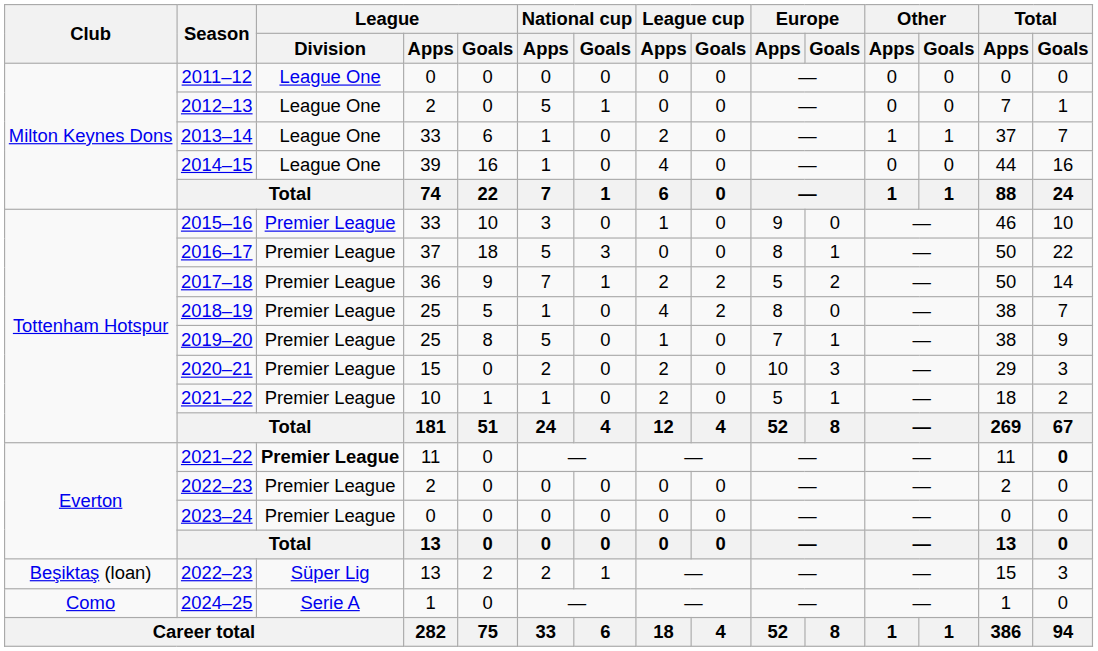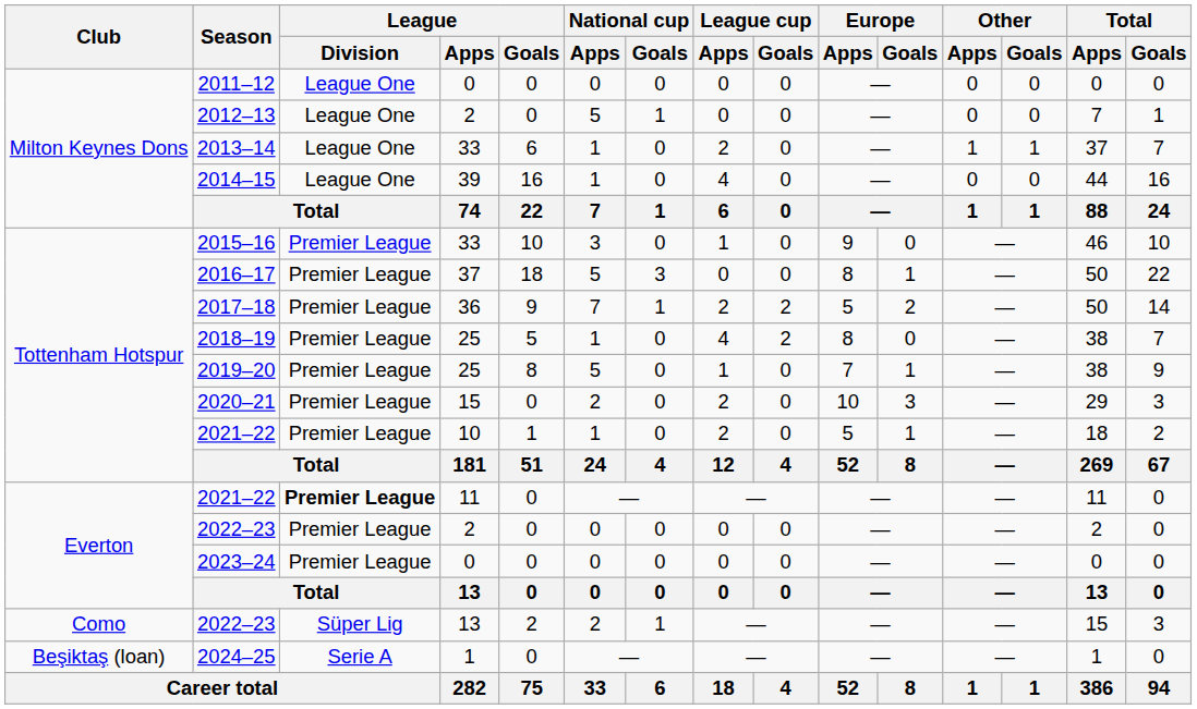 <table class=wikitable style=text-align:center>
 <tr>
 <th rowspan="2">Club</th>
 <th rowspan="2">Season</th>
 <th colspan="3">League</th>
 <th colspan="2">National cup</th>
 <th colspan="2">League cup</th>
 <th colspan="2">Europe</th>
 <th colspan="2">Other</th>
 <th colspan="2">Total</th>
 </tr>
 <tr>
 <th>Division</th>
 <th>Apps</th>
 <th>Goals</th>
 <th>Apps</th>
 <th>Goals</th>
 <th>Apps</th>
 <th>Goals</th>
 <th>Apps</th>
 <th>Goals</th>
 <th>Apps</th>
 <th>Goals</th>
 <th>Apps</th>
 <th>Goals</th>
 </tr>
 <tr>
 <td rowspan="5"><a href='#'>Milton Keynes Dons</a></td>
 <td><a href='#'>2011–12</a></td>
 <td><a href='#'>League One</a></td>
 <td>0</td>
 <td>0</td>
 <td>0</td>
 <td>0</td>
 <td>0</td>
 <td>0</td>
 <td colspan="2">—</td>
 <td>0</td>
 <td>0</td>
 <td>0</td>
 <td>0</td>
 </tr>
 <tr>
 <td><a href='#'>2012–13</a></td>
 <td>League One</td>
 <td>2</td>
 <td>0</td>
 <td>5</td>
 <td>1</td>
 <td>0</td>
 <td>0</td>
 <td colspan="2">—</td>
 <td>0</td>
 <td>0</td>
 <td>7</td>
 <td>1</td>
 </tr>
 <tr>
 <td><a href='#'>2013–14</a></td>
 <td>League One</td>
 <td>33</td>
 <td>6</td>
 <td>1</td>
 <td>0</td>
 <td>2</td>
 <td>0</td>
 <td colspan="2">—</td>
 <td>1</td>
 <td>1</td>
 <td>37</td>
 <td>7</td>
 </tr>
 <tr>
 <td><a href='#'>2014–15</a></td>
 <td>League One</td>
 <td>39</td>
 <td>16</td>
 <td>1</td>
 <td>0</td>
 <td>4</td>
 <td>0</td>
 <td colspan="2">—</td>
 <td>0</td>
 <td>0</td>
 <td>44</td>
 <td>16</td>
 </tr>
 <tr>
 <th colspan="2">Total</th>
 <th>74</th>
 <th>22</th>
 <th>7</th>
 <th>1</th>
 <th>6</th>
 <th>0</th>
 <th colspan="2">—</th>
 <th>1</th>
 <th>1</th>
 <th>88</th>
 <th>24</th>
 </tr>
 <tr>
 <td rowspan="8"><a href='#'>Tottenham Hotspur</a></td>
 <td><a href='#'>2015–16</a></td>
 <td><a href='#'>Premier League</a></td>
 <td>33</td>
 <td>10</td>
 <td>3</td>
 <td>0</td>
 <td>1</td>
 <td>0</td>
 <td>9</td>
 <td>0</td>
 <td colspan="2">—</td>
 <td>46</td>
 <td>10</td>
 </tr>
 <tr>
 <td><a href='#'>2016–17</a></td>
 <td>Premier League</td>
 <td>37</td>
 <td>18</td>
 <td>5</td>
 <td>3</td>
 <td>0</td>
 <td>0</td>
 <td>8</td>
 <td>1</td>
 <td colspan="2">—</td>
 <td>50</td>
 <td>22</td>
 </tr>
 <tr>
 <td><a href='#'>2017–18</a></td>
 <td>Premier League</td>
 <td>36</td>
 <td>9</td>
 <td>7</td>
 <td>1</td>
 <td>2</td>
 <td>2</td>
 <td>5</td>
 <td>2</td>
 <td colspan="2">—</td>
 <td>50</td>
 <td>14</td>
 </tr>
 <tr>
 <td><a href='#'>2018–19</a></td>
 <td>Premier League</td>
 <td>25</td>
 <td>5</td>
 <td>1</td>
 <td>0</td>
 <td>4</td>
 <td>2</td>
 <td>8</td>
 <td>0</td>
 <td colspan="2">—</td>
 <td>38</td>
 <td>7</td>
 </tr>
 <tr>
 <td><a href='#'>2019–20</a></td>
 <td>Premier League</td>
 <td>25</td>
 <td>8</td>
 <td>5</td>
 <td>0</td>
 <td>1</td>
 <td>0</td>
 <td>7</td>
 <td>1</td>
 <td colspan="2">—</td>
 <td>38</td>
 <td>9</td>
 </tr>
 <tr>
 <td><a href='#'>2020–21</a></td>
 <td>Premier League</td>
 <td>15</td>
 <td>0</td>
 <td>2</td>
 <td>0</td>
 <td>2</td>
 <td>0</td>
 <td>10</td>
 <td>3</td>
 <td colspan="2">—</td>
 <td>29</td>
 <td>3</td>
 </tr>
 <tr>
 <td><a href='#'>2021–22</a></td>
 <td>Premier League</td>
 <td>10</td>
 <td>1</td>
 <td>1</td>
 <td>0</td>
 <td>2</td>
 <td>0</td>
 <td>5</td>
 <td>1</td>
 <td colspan="2">—</td>
 <td>18</td>
 <td>2</td>
 </tr>
 <tr>
 <th colspan="2">Total</th>
 <th>181</th>
 <th>51</th>
 <th>24</th>
 <th>4</th>
 <th>12</th>
 <th>4</th>
 <th>52</th>
 <th>8</th>
 <th colspan="2">—</th>
 <th>269</th>
 <th>67</th>
 </tr>
 <tr>
 <td rowspan="4"><a href='#'>Everton</a></td>
 <td><a href='#'>2021–22</a></td>
 <td><strong>Premier League</strong></td>
 <td>11</td>
 <td>0</td>
 <td colspan="2">—</td>
 <td colspan="2">—</td>
 <td colspan="2">—</td>
 <td colspan="2">—</td>
 <td>11</td>
-<td><strong>0</strong></td>
+<td>0</td>
 </tr>
 <tr>
 <td><a href='#'>2022–23</a></td>
 <td>Premier League</td>
 <td>2</td>
 <td>0</td>
 <td>0</td>
 <td>0</td>
 <td>0</td>
 <td>0</td>
 <td colspan="2">—</td>
 <td colspan="2">—</td>
 <td>2</td>
 <td>0</td>
 </tr>
 <tr>
 <td><a href='#'>2023–24</a></td>
 <td>Premier League</td>
 <td>0</td>
 <td>0</td>
 <td>0</td>
 <td>0</td>
 <td>0</td>
 <td>0</td>
 <td colspan="2">—</td>
 <td colspan="2">—</td>
 <td>0</td>
 <td>0</td>
 </tr>
 <tr>
 <th colspan="2">Total</th>
 <th>13</th>
 <th>0</th>
 <th>0</th>
 <th>0</th>
 <th>0</th>
 <th>0</th>
 <th colspan="2">—</th>
 <th colspan="2">—</th>
 <th>13</th>
 <th>0</th>
 </tr>
 <tr>
-<td><a href='#'>Beşiktaş</a> (loan)</td>
+<td><a href='#'>Como</a></td>
 <td><a href='#'>2022–23</a></td>
 <td><a href='#'>Süper Lig</a></td>
 <td>13</td>
 <td>2</td>
 <td>2</td>
 <td>1</td>
 <td colspan="2">—</td>
 <td colspan="2">—</td>
 <td colspan="2">—</td>
 <td>15</td>
 <td>3</td>
 </tr>
 <tr>
-<td><a href='#'>Como</a></td>
+<td><a href='#'>Beşiktaş</a> (loan)</td>
 <td><a href='#'>2024–25</a></td>
 <td><a href='#'>Serie A</a></td>
 <td>1</td>
 <td>0</td>
 <td colspan="2">—</td>
 <td colspan="2">—</td>
 <td colspan="2">—</td>
 <td colspan="2">—</td>
 <td>1</td>
 <td>0</td>
 </tr>
 <tr>
 <th colspan="3">Career total</th>
 <th>282</th>
 <th>75</th>
 <th>33</th>
 <th>6</th>
 <th>18</th>
 <th>4</th>
 <th>52</th>
 <th>8</th>
 <th>1</th>
 <th>1</th>
 <th>386</th>
 <th>94</th>
 </tr>
 </table>
